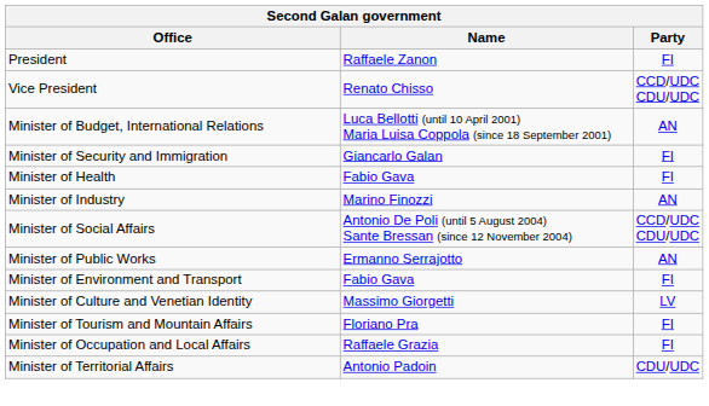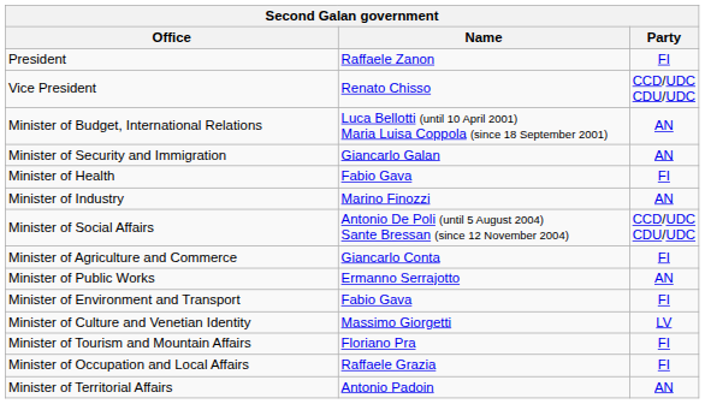 <table class="wikitable">
 <tr>
 <th colspan=3>Second Galan government</th>
 </tr>
 <tr>
 <th>Office</th>
 <th>Name</th>
 <th>Party</th>
 </tr>
 <tr>
 <td width="48%" align="left">President</td>
 <td width="26%" align="left"><a href='#'>Raffaele Zanon</a></td>
 <td width="10%" align="center"><a href='#'>FI</a></td>
 </tr>
 <tr>
 <td width="47%" align="left">Vice President</td>
 <td width="26%" align="left"><a href='#'>Renato Chisso</a></td>
 <td width="27%" align="center"><a href='#'>CCD</a>/<a href='#'>UDC</a><br><a href='#'>CDU</a>/<a href='#'>UDC</a></td>
 </tr>
 <tr>
 <td width="47%" align="left">Minister of Budget, International Relations</td>
 <td width="26%" align="left"><a href='#'>Luca Bellotti</a> <small>(until 10 April 2001)</small><br><a href='#'>Maria Luisa Coppola</a> <small>(since 18 September 2001)</small></td>
 <td width="27%" align="center"><a href='#'>AN</a></td>
 </tr>
 <tr>
 <td width="47%" align="left">Minister of Security and Immigration</td>
 <td width="42%" align="left"><a href='#'>Giancarlo Galan</a></td>
-<td width="10%" align="center"><a href='#'>FI</a></td>
+<td width="27%" align="center"><a href='#'>AN</a></td>
 </tr>
 <tr>
 <td width="47%" align="left">Minister of Health</td>
 <td width="26%" align="left"><a href='#'>Fabio Gava</a></td>
 <td width="27%" align="center"><a href='#'>FI</a></td>
 </tr>
 <tr>
 <td width="47%" align="left">Minister of Industry</td>
 <td width="26%" align="left"><a href='#'>Marino Finozzi</a></td>
 <td width="27%" align="center"><a href='#'>AN</a></td>
 </tr>
 <tr>
 <td width="47%" align="left">Minister of Social Affairs</td>
 <td width="26%" align="left"><a href='#'>Antonio De Poli</a> <small>(until 5 August 2004)</small><br><a href='#'>Sante Bressan</a> <small>(since 12 November 2004)</small></td>
 <td width="27%" align="center"><a href='#'>CCD</a>/<a href='#'>UDC</a><br><a href='#'>CDU</a>/<a href='#'>UDC</a></td>
+</tr>
+<tr>
+<td width="47%" align="left">Minister of Agriculture and Commerce</td>
+<td width="26%" align="left"><a href='#'>Giancarlo Conta</a></td>
+<td width="27%" align="center"><a href='#'>FI</a></td>
 </tr>
 <tr>
 <td width="47%" align="left">Minister of Public Works</td>
 <td width="26%" align="left"><a href='#'>Ermanno Serrajotto</a></td>
 <td width="27%" align="center"><a href='#'>AN</a></td>
 </tr>
 <tr>
 <td width="47%" align="left">Minister of Environment and Transport</td>
 <td width="26%" align="left"><a href='#'>Fabio Gava</a></td>
 <td width="27%" align="center"><a href='#'>FI</a></td>
 </tr>
 <tr>
 <td width="47%" align="left">Minister of Culture and Venetian Identity</td>
 <td width="26%" align="left"><a href='#'>Massimo Giorgetti</a></td>
 <td width="27%" align="center"><a href='#'>LV</a></td>
 </tr>
 <tr>
 <td width="47%" align="left">Minister of Tourism and Mountain Affairs</td>
 <td width="26%" align="left"><a href='#'>Floriano Pra</a></td>
 <td width="27%" align="center"><a href='#'>FI</a></td>
 </tr>
 <tr>
 <td width="47%" align="left">Minister of Occupation and Local Affairs</td>
 <td width="26%" align="left"><a href='#'>Raffaele Grazia</a></td>
 <td width="27%" align="center"><a href='#'>FI</a></td>
 </tr>
 <tr>
 <td width="47%" align="left">Minister of Territorial Affairs</td>
 <td width="26%" align="left"><a href='#'>Antonio Padoin</a></td>
-<td width="27%" align="center"><a href='#'>CDU</a>/<a href='#'>UDC</a></td>
+<td width="27%" align="center"><a href='#'>AN</a></td>
 </tr>
 </table>
